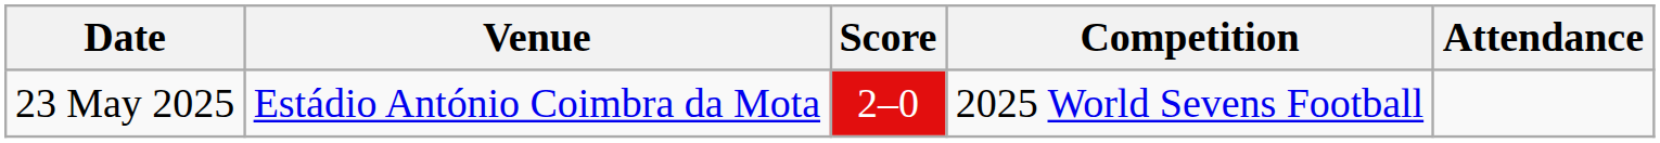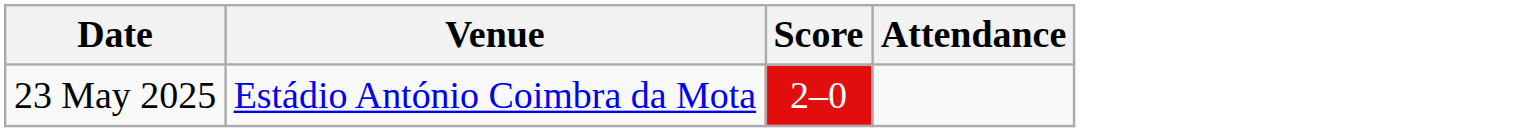 <table class="wikitable">
 <tr>
 <th>Date</th>
 <th>Venue</th>
 <th>Score</th>
-<th>Competition</th>
 <th>Attendance</th>
 </tr>
 <tr>
 <td>23 May 2025</td>
 <td><a href='#'>Estádio António Coimbra da Mota</a></td>
 <td align="center" style="background:#E20E0E; color:#FFFFFF">2–0</td>
-<td>2025 <a href='#'>World Sevens Football</a></td>
 <td></td>
 </tr>
 </table>
